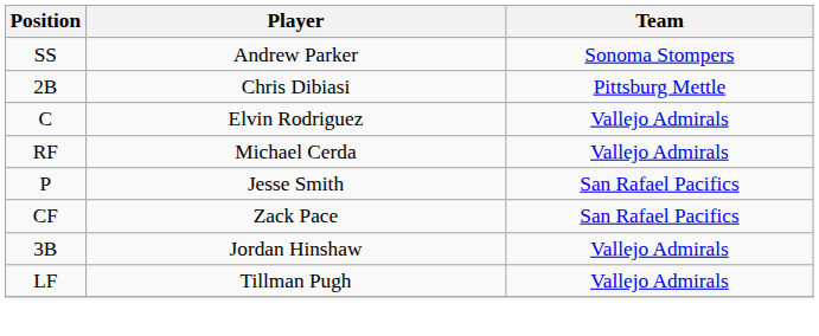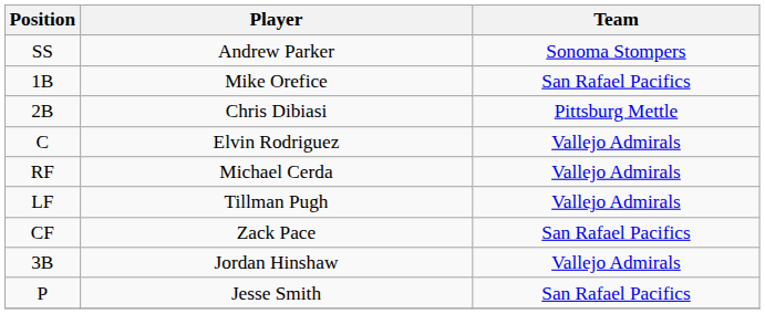 <table class="wikitable"  style="width:50%; text-align:center;">
 <tr>
 <th style="width:5%;">Position</th>
 <th style="width:55%;">Player</th>
 <th style="width:55%;">Team</th>
 </tr>
 <tr>
 <td>SS</td>
 <td>Andrew Parker</td>
 <td><a href='#'>Sonoma Stompers</a></td>
+</tr>
+<tr>
+<td>1B</td>
+<td>Mike Orefice</td>
+<td><a href='#'>San Rafael Pacifics</a></td>
 </tr>
 <tr>
 <td>2B</td>
 <td>Chris Dibiasi</td>
 <td><a href='#'>Pittsburg Mettle</a></td>
 </tr>
 <tr>
 <td>C</td>
 <td>Elvin Rodriguez</td>
 <td><a href='#'>Vallejo Admirals</a></td>
 </tr>
 <tr>
 <td>RF</td>
 <td>Michael Cerda</td>
 <td><a href='#'>Vallejo Admirals</a></td>
 </tr>
 <tr>
-<td>P</td>
-<td>Jesse Smith</td>
-<td><a href='#'>San Rafael Pacifics</a></td>
+<td>LF</td>
+<td>Tillman Pugh</td>
+<td><a href='#'>Vallejo Admirals</a></td>
 </tr>
 <tr>
 <td>CF</td>
 <td>Zack Pace</td>
 <td><a href='#'>San Rafael Pacifics</a></td>
 </tr>
 <tr>
 <td>3B</td>
 <td>Jordan Hinshaw</td>
 <td><a href='#'>Vallejo Admirals</a></td>
 </tr>
 <tr>
-<td>LF</td>
-<td>Tillman Pugh</td>
-<td><a href='#'>Vallejo Admirals</a></td>
+<td>P</td>
+<td>Jesse Smith</td>
+<td><a href='#'>San Rafael Pacifics</a></td>
 </tr>
 <tr>
 </tr>
 </table>
